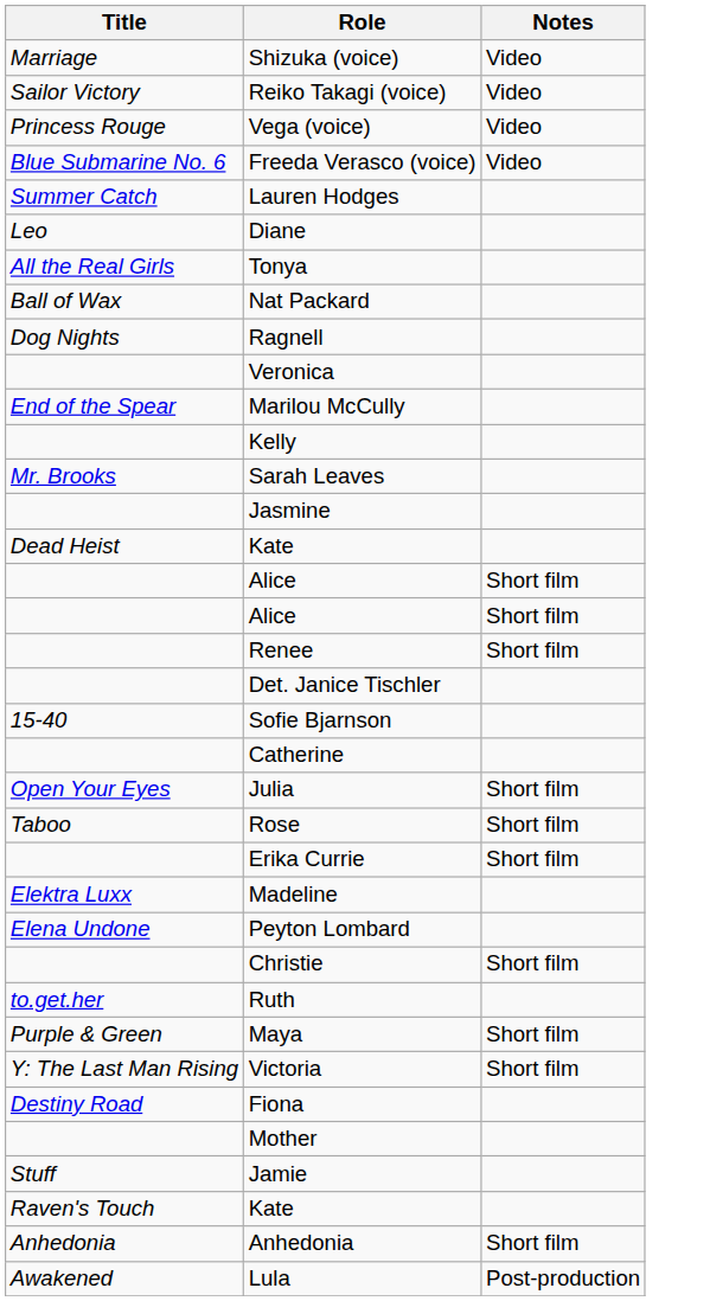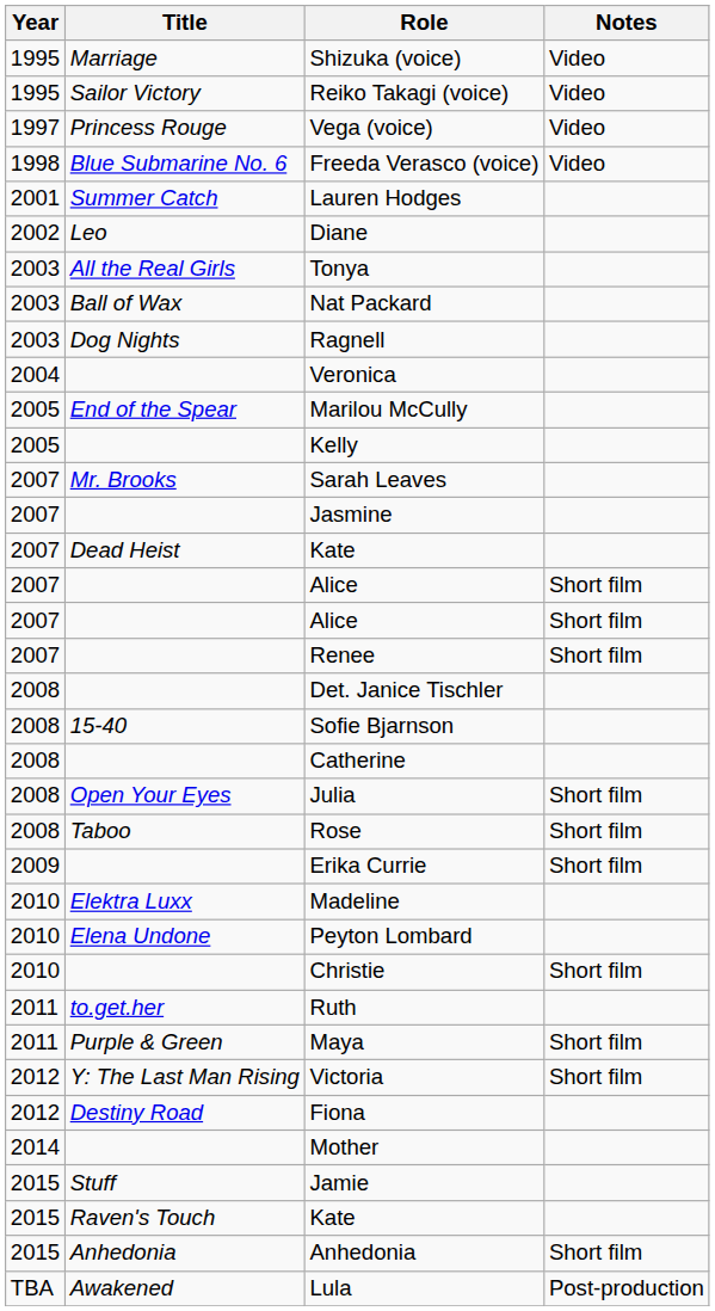 <table class="wikitable sortable">
 <tr>
+<th>Year</th>
 <th>Title</th>
 <th>Role</th>
 <th class="unsortable">Notes</th>
 </tr>
 <tr>
+<td>1995</td>
 <td><em>Marriage</em></td>
 <td>Shizuka (voice)</td>
 <td>Video</td>
 </tr>
 <tr>
+<td>1995</td>
 <td><em>Sailor Victory</em></td>
 <td>Reiko Takagi (voice)</td>
 <td>Video</td>
 </tr>
 <tr>
+<td>1997</td>
 <td><em>Princess Rouge</em></td>
 <td>Vega (voice)</td>
 <td>Video</td>
 </tr>
 <tr>
+<td>1998</td>
 <td><em><a href='#'>Blue Submarine No. 6</a></em></td>
 <td>Freeda Verasco (voice)</td>
 <td>Video</td>
 </tr>
 <tr>
+<td>2001</td>
 <td><em><a href='#'>Summer Catch</a></em></td>
 <td>Lauren Hodges</td>
 <td></td>
 </tr>
 <tr>
+<td>2002</td>
 <td><em>Leo</em></td>
 <td>Diane</td>
 <td></td>
 </tr>
 <tr>
+<td>2003</td>
 <td><em><a href='#'>All the Real Girls</a></em></td>
 <td>Tonya</td>
 <td></td>
 </tr>
 <tr>
+<td>2003</td>
 <td><em>Ball of Wax</em></td>
 <td>Nat Packard</td>
 <td></td>
 </tr>
 <tr>
+<td>2003</td>
 <td><em>Dog Nights</em></td>
 <td>Ragnell</td>
 <td></td>
 </tr>
 <tr>
+<td>2004</td>
 <td><em></em></td>
 <td>Veronica</td>
 <td></td>
 </tr>
 <tr>
+<td>2005</td>
 <td><em><a href='#'>End of the Spear</a></em></td>
 <td>Marilou McCully</td>
 <td></td>
 </tr>
 <tr>
+<td>2005</td>
 <td><em></em></td>
 <td>Kelly</td>
 <td></td>
 </tr>
 <tr>
+<td>2007</td>
 <td><em><a href='#'>Mr. Brooks</a></em></td>
 <td>Sarah Leaves</td>
 <td></td>
 </tr>
 <tr>
+<td>2007</td>
 <td><em></em></td>
 <td>Jasmine</td>
 <td></td>
 </tr>
 <tr>
+<td>2007</td>
 <td><em>Dead Heist</em></td>
 <td>Kate</td>
 <td></td>
 </tr>
 <tr>
+<td>2007</td>
 <td><em></em></td>
 <td>Alice</td>
 <td>Short film</td>
 </tr>
 <tr>
+<td>2007</td>
 <td><em></em></td>
 <td>Alice</td>
 <td>Short film</td>
 </tr>
 <tr>
+<td>2007</td>
 <td><em></em></td>
 <td>Renee</td>
 <td>Short film</td>
 </tr>
 <tr>
+<td>2008</td>
 <td><em></em></td>
 <td>Det. Janice Tischler</td>
 <td></td>
 </tr>
 <tr>
+<td>2008</td>
 <td><em>15-40</em></td>
 <td>Sofie Bjarnson</td>
 <td></td>
 </tr>
 <tr>
+<td>2008</td>
 <td><em></em></td>
 <td>Catherine</td>
 <td></td>
 </tr>
 <tr>
+<td>2008</td>
 <td><em><a href='#'>Open Your Eyes</a></em></td>
 <td>Julia</td>
 <td>Short film</td>
 </tr>
 <tr>
+<td>2008</td>
 <td><em>Taboo</em></td>
 <td>Rose</td>
 <td>Short film</td>
 </tr>
 <tr>
+<td>2009</td>
 <td><em></em></td>
 <td>Erika Currie</td>
 <td>Short film</td>
 </tr>
 <tr>
+<td>2010</td>
 <td><em><a href='#'>Elektra Luxx</a></em></td>
 <td>Madeline</td>
 <td></td>
 </tr>
 <tr>
+<td>2010</td>
 <td><em><a href='#'>Elena Undone</a></em></td>
 <td>Peyton Lombard</td>
 <td></td>
 </tr>
 <tr>
+<td>2010</td>
 <td><em></em></td>
 <td>Christie</td>
 <td>Short film</td>
 </tr>
 <tr>
+<td>2011</td>
 <td><em><a href='#'>to.get.her</a></em></td>
 <td>Ruth</td>
 <td></td>
 </tr>
 <tr>
+<td>2011</td>
 <td><em>Purple & Green</em></td>
 <td>Maya</td>
 <td>Short film</td>
 </tr>
 <tr>
+<td>2012</td>
 <td><em>Y: The Last Man Rising</em></td>
 <td>Victoria</td>
 <td>Short film</td>
 </tr>
 <tr>
+<td>2012</td>
 <td><em><a href='#'>Destiny Road</a></em></td>
 <td>Fiona</td>
 <td></td>
 </tr>
 <tr>
+<td>2014</td>
 <td><em></em></td>
 <td>Mother</td>
 <td></td>
 </tr>
 <tr>
+<td>2015</td>
 <td><em>Stuff</em></td>
 <td>Jamie</td>
 <td></td>
 </tr>
 <tr>
+<td>2015</td>
 <td><em>Raven's Touch</em></td>
 <td>Kate</td>
 <td></td>
 </tr>
 <tr>
+<td>2015</td>
 <td><em>Anhedonia</em></td>
 <td>Anhedonia</td>
 <td>Short film</td>
 </tr>
 <tr>
+<td>TBA</td>
 <td><em>Awakened</em></td>
 <td>Lula</td>
 <td>Post-production</td>
 </tr>
 </table>
